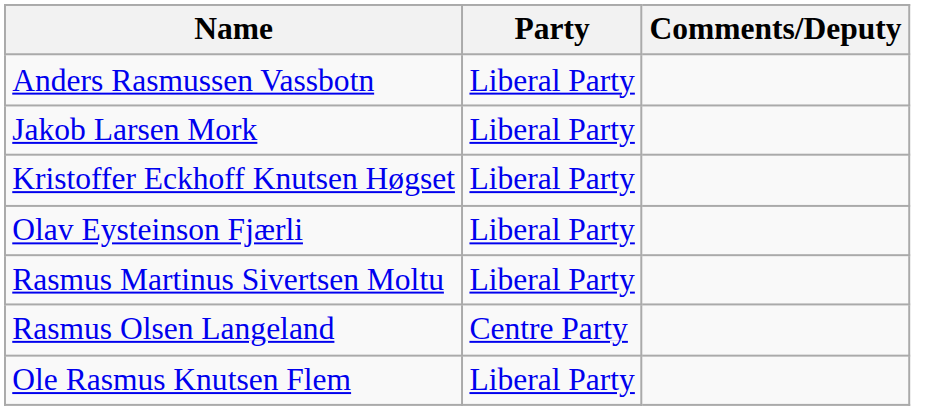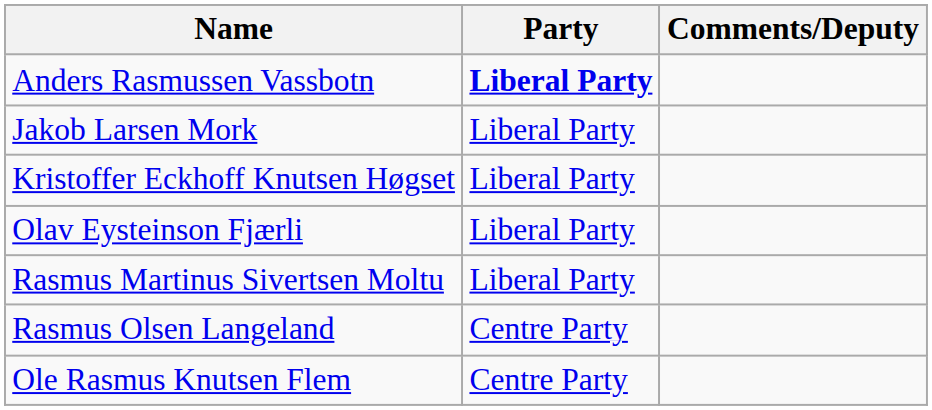 <table class="wikitable">
 <tr>
 <th>Name</th>
 <th>Party</th>
 <th>Comments/Deputy</th>
 </tr>
 <tr>
 <td><a href='#'>Anders Rasmussen Vassbotn</a></td>
-<td><a href='#'>Liberal Party</a></td>
+<td><strong><a href='#'>Liberal Party</a></strong></td>
 <td></td>
 </tr>
 <tr>
 <td><a href='#'>Jakob Larsen Mork</a></td>
 <td><a href='#'>Liberal Party</a></td>
 <td></td>
 </tr>
 <tr>
 <td><a href='#'>Kristoffer Eckhoff Knutsen Høgset</a></td>
 <td><a href='#'>Liberal Party</a></td>
 <td></td>
 </tr>
 <tr>
 <td><a href='#'>Olav Eysteinson Fjærli</a></td>
 <td><a href='#'>Liberal Party</a></td>
 <td></td>
 </tr>
 <tr>
 <td><a href='#'>Rasmus Martinus Sivertsen Moltu</a></td>
 <td><a href='#'>Liberal Party</a></td>
 <td></td>
 </tr>
 <tr>
 <td><a href='#'>Rasmus Olsen Langeland</a></td>
 <td><a href='#'>Centre Party</a></td>
 <td></td>
 </tr>
 <tr>
 <td><a href='#'>Ole Rasmus Knutsen Flem</a></td>
-<td><a href='#'>Liberal Party</a></td>
+<td><a href='#'>Centre Party</a></td>
 <td></td>
 </tr>
 </table>
